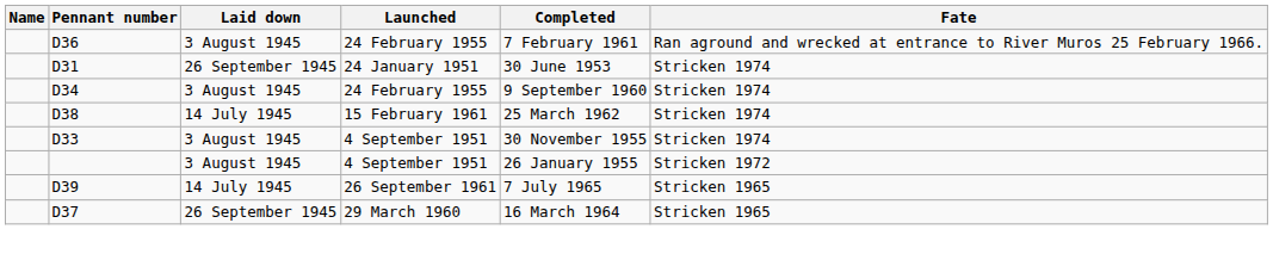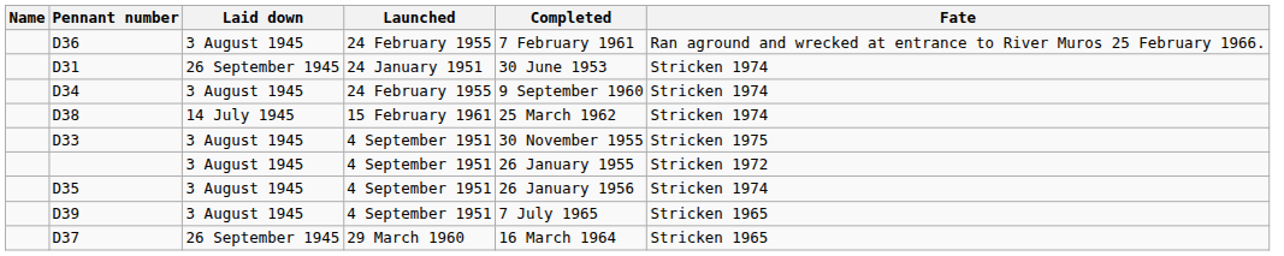 <table class="wikitable">
 <tr>
 <th>Name</th>
 <th>Pennant number</th>
 <th>Laid down</th>
 <th>Launched</th>
 <th>Completed</th>
 <th>Fate</th>
 </tr>
 <tr>
 <td></td>
 <td>D36</td>
 <td>3 August 1945</td>
 <td>24 February 1955</td>
 <td>7 February 1961</td>
 <td>Ran aground and wrecked at entrance to River Muros 25 February 1966.</td>
 </tr>
 <tr>
 <td></td>
 <td>D31</td>
 <td>26 September 1945</td>
 <td>24 January 1951</td>
 <td>30 June 1953</td>
 <td>Stricken 1974</td>
 </tr>
 <tr>
 <td></td>
 <td>D34</td>
 <td>3 August 1945</td>
 <td>24 February 1955</td>
 <td>9 September 1960</td>
 <td>Stricken 1974</td>
 </tr>
 <tr>
 <td></td>
 <td>D38</td>
 <td>14 July 1945</td>
 <td>15 February 1961</td>
 <td>25 March 1962</td>
 <td>Stricken 1974</td>
 </tr>
 <tr>
 <td></td>
 <td>D33</td>
 <td>3 August 1945</td>
 <td>4 September 1951</td>
 <td>30 November 1955</td>
-<td>Stricken 1974</td>
+<td>Stricken 1975</td>
 </tr>
 <tr>
 <td></td>
 <td></td>
 <td>3 August 1945</td>
 <td>4 September 1951</td>
 <td>26 January 1955</td>
 <td>Stricken 1972</td>
 </tr>
 <tr>
 <td></td>
+<td>D35</td>
+<td>3 August 1945</td>
+<td>4 September 1951</td>
+<td>26 January 1956</td>
+<td>Stricken 1974</td>
+</tr>
+<tr>
+<td></td>
 <td>D39</td>
-<td>14 July 1945</td>
-<td>26 September 1961</td>
+<td>3 August 1945</td>
+<td>4 September 1951</td>
 <td>7 July 1965</td>
 <td>Stricken 1965</td>
 </tr>
 <tr>
 <td></td>
 <td>D37</td>
 <td>26 September 1945</td>
 <td>29 March 1960</td>
 <td>16 March 1964</td>
 <td>Stricken 1965</td>
 </tr>
 </table>
